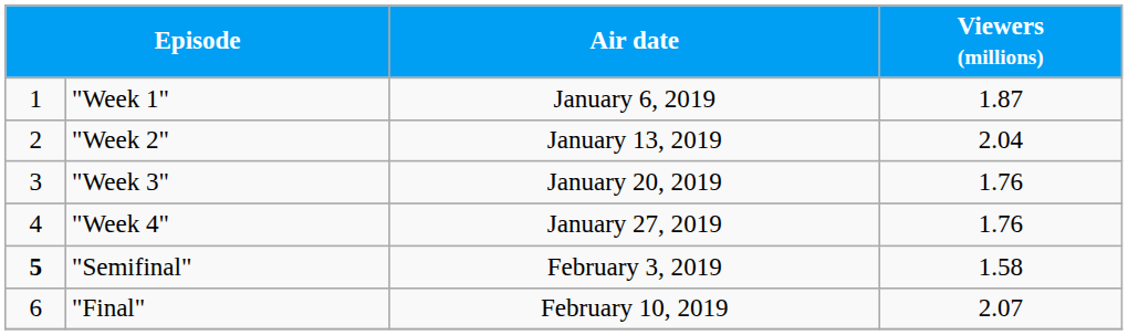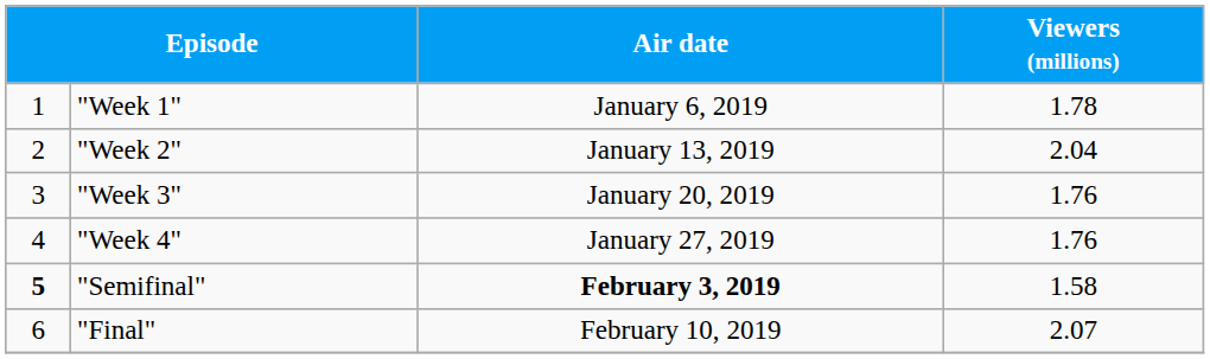 <table class="wikitable" style="text-align:center; font-size:90%; width: 50%">
 <tr>
 <th style="background:#009FF4; color:white;" colspan="2">Episode</th>
 <th style="background:#009FF4; color:white;">Air date</th>
 <th style="background:#009FF4; color:white;">Viewers<br><small>(millions)</small></th>
 </tr>
 <tr>
 <td>1</td>
 <td style="text-align:left;">"Week 1"</td>
 <td>January 6, 2019</td>
-<td>1.87</td>
+<td>1.78</td>
 </tr>
 <tr>
 <td>2</td>
 <td style="text-align:left;">"Week 2"</td>
 <td>January 13, 2019</td>
 <td>2.04</td>
 </tr>
 <tr>
 <td>3</td>
 <td style="text-align:left;">"Week 3"</td>
 <td>January 20, 2019</td>
 <td>1.76</td>
 </tr>
 <tr>
 <td>4</td>
 <td style="text-align:left;">"Week 4"</td>
 <td>January 27, 2019</td>
 <td>1.76</td>
 </tr>
 <tr>
 <td><strong>5</strong></td>
 <td style="text-align:left;">"Semifinal"</td>
-<td>February 3, 2019</td>
+<td><strong>February 3, 2019</strong></td>
 <td>1.58</td>
 </tr>
 <tr>
 <td>6</td>
 <td style="text-align:left;">"Final"</td>
 <td>February 10, 2019</td>
 <td>2.07</td>
 </tr>
 <tr>
 </tr>
 </table>
